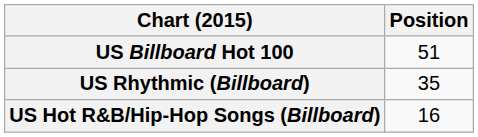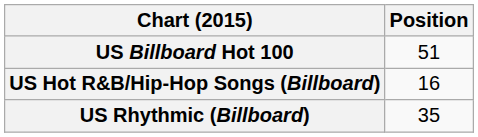 <table class="wikitable plainrowheaders sortable" style="text-align:center">
 <tr>
 <th scope="col">Chart (2015)</th>
 <th scope="col">Position</th>
 </tr>
 <tr>
 <th scope="row">US <em>Billboard</em> Hot 100</th>
 <td>51</td>
 </tr>
 <tr>
+<th scope="row">US Hot R&B/Hip-Hop Songs (<em>Billboard</em>)</th>
+<td style="text-align:center;">16</td>
+</tr>
+<tr>
 <th scope="row">US Rhythmic (<em>Billboard</em>)</th>
 <td>35</td>
 </tr>
-<tr>
-<th scope="row">US Hot R&B/Hip-Hop Songs (<em>Billboard</em>)</th>
-<td style="text-align:center;">16</td>
-</tr>
 </table>
